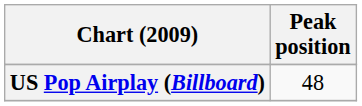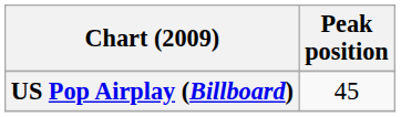 <table class="wikitable sortable plainrowheaders" style="text-align:center">
 <tr>
 <th>Chart (2009)</th>
 <th>Peak<br>position</th>
 </tr>
 <tr>
 </tr>
 <tr>
 </tr>
 <tr>
 </tr>
 <tr>
 <th scope="row">US <a href='#'>Pop Airplay</a> (<em><a href='#'>Billboard</a></em>)</th>
-<td>48</td>
+<td>45</td>
 </tr>
 <tr>
 </tr>
 </table>
